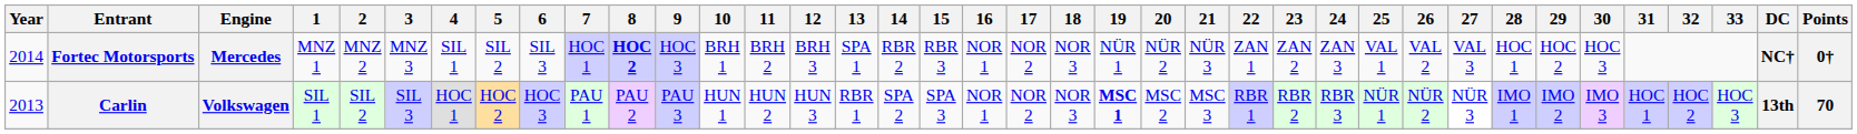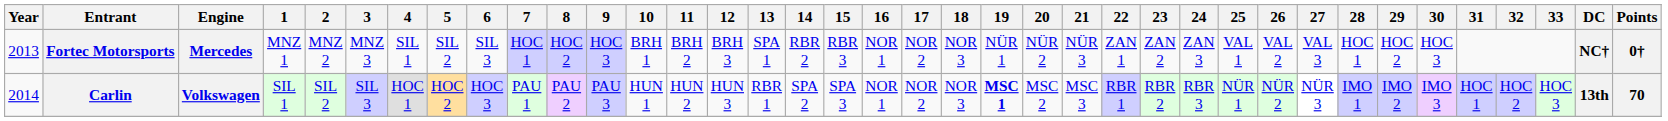 <table class="wikitable" style="text-align:center; font-size:85%">
 <tr>
 <th>Year</th>
 <th>Entrant</th>
 <th>Engine</th>
 <th>1</th>
 <th>2</th>
 <th>3</th>
 <th>4</th>
 <th>5</th>
 <th>6</th>
 <th>7</th>
 <th>8</th>
 <th>9</th>
 <th>10</th>
 <th>11</th>
 <th>12</th>
 <th>13</th>
 <th>14</th>
 <th>15</th>
 <th>16</th>
 <th>17</th>
 <th>18</th>
 <th>19</th>
 <th>20</th>
 <th>21</th>
 <th>22</th>
 <th>23</th>
 <th>24</th>
 <th>25</th>
 <th>26</th>
 <th>27</th>
 <th>28</th>
 <th>29</th>
 <th>30</th>
 <th>31</th>
 <th>32</th>
 <th>33</th>
 <th>DC</th>
 <th>Points</th>
 </tr>
 <tr>
-<td><a href='#'>2014</a></td>
+<td><a href='#'>2013</a></td>
 <th nowrap><a href='#'>Fortec Motorsports</a></th>
 <th><a href='#'>Mercedes</a></th>
 <td><a href='#'>MNZ<br>1</a></td>
 <td><a href='#'>MNZ<br>2</a></td>
 <td><a href='#'>MNZ<br>3</a></td>
 <td><a href='#'>SIL<br>1</a></td>
 <td><a href='#'>SIL<br>2</a></td>
 <td><a href='#'>SIL<br>3</a></td>
 <td style="background:#CFCFFF;"><a href='#'>HOC<br>1</a><br></td>
-<td style="background:#CFCFFF;"><strong><a href='#'>HOC<br>2</a><br></strong></td>
+<td style="background:#CFCFFF;"><a href='#'>HOC<br>2</a><br></td>
 <td style="background:#CFCFFF;"><a href='#'>HOC<br>3</a><br></td>
 <td><a href='#'>BRH<br>1</a></td>
 <td><a href='#'>BRH<br>2</a></td>
 <td><a href='#'>BRH<br>3</a></td>
 <td><a href='#'>SPA<br>1</a></td>
 <td><a href='#'>RBR<br>2</a></td>
 <td><a href='#'>RBR<br>3</a></td>
 <td><a href='#'>NOR<br>1</a></td>
 <td><a href='#'>NOR<br>2</a></td>
 <td><a href='#'>NOR<br>3</a></td>
 <td><a href='#'>NÜR<br>1</a></td>
 <td><a href='#'>NÜR<br>2</a></td>
 <td><a href='#'>NÜR<br>3</a></td>
 <td><a href='#'>ZAN<br>1</a></td>
 <td><a href='#'>ZAN<br>2</a></td>
 <td><a href='#'>ZAN<br>3</a></td>
 <td><a href='#'>VAL<br>1</a></td>
 <td><a href='#'>VAL<br>2</a></td>
 <td><a href='#'>VAL<br>3</a></td>
 <td><a href='#'>HOC<br>1</a></td>
 <td><a href='#'>HOC<br>2</a></td>
 <td><a href='#'>HOC<br>3</a></td>
 <td colspan=3></td>
 <th>NC†</th>
 <th>0†</th>
 </tr>
 <tr>
-<td><a href='#'>2013</a></td>
+<td><a href='#'>2014</a></td>
 <th><a href='#'>Carlin</a></th>
 <th><a href='#'>Volkswagen</a></th>
 <td style="background:#DFFFDF;"><a href='#'>SIL<br>1</a><br></td>
 <td style="background:#DFFFDF;"><a href='#'>SIL<br>2</a><br></td>
 <td style="background:#CFCFFF;"><a href='#'>SIL<br>3</a><br></td>
 <td style="background:#DFDFDF;"><a href='#'>HOC<br>1</a><br></td>
 <td style="background:#FFDF9F;"><a href='#'>HOC<br>2</a><br></td>
 <td style="background:#CFCFFF;"><a href='#'>HOC<br>3</a><br></td>
 <td style="background:#DFFFDF;"><a href='#'>PAU<br>1</a><br></td>
 <td style="background:#EFCFFF;"><a href='#'>PAU<br>2</a><br></td>
 <td style="background:#CFCFFF;"><a href='#'>PAU<br>3</a><br></td>
 <td><a href='#'>HUN<br>1</a></td>
 <td><a href='#'>HUN<br>2</a></td>
 <td><a href='#'>HUN<br>3</a></td>
 <td><a href='#'>RBR<br>1</a></td>
 <td><a href='#'>SPA<br>2</a></td>
 <td><a href='#'>SPA<br>3</a></td>
 <td><a href='#'>NOR<br>1</a></td>
 <td><a href='#'>NOR<br>2</a></td>
 <td><a href='#'>NOR<br>3</a></td>
 <td><strong><a href='#'>MSC<br>1</a></strong></td>
 <td><a href='#'>MSC<br>2</a></td>
 <td><a href='#'>MSC<br>3</a></td>
 <td style="background:#CFCFFF;"><a href='#'>RBR<br>1</a><br></td>
 <td style="background:#DFFFDF;"><a href='#'>RBR<br>2</a><br></td>
 <td style="background:#DFFFDF;"><a href='#'>RBR<br>3</a><br></td>
 <td style="background:#DFFFDF;"><a href='#'>NÜR<br>1</a><br></td>
 <td style="background:#DFFFDF;"><a href='#'>NÜR<br>2</a><br></td>
 <td style="background:#FFFFFF;"><a href='#'>NÜR<br>3</a><br></td>
 <td style="background:#CFCFFF;"><a href='#'>IMO<br>1</a><br></td>
 <td style="background:#CFCFFF;"><a href='#'>IMO<br>2</a><br></td>
 <td style="background:#EFCFFF;"><a href='#'>IMO<br>3</a><br></td>
 <td style="background:#CFCFFF;"><a href='#'>HOC<br>1</a><br></td>
 <td style="background:#CFCFFF;"><a href='#'>HOC<br>2</a><br></td>
 <td style="background:#DFFFDF;"><a href='#'>HOC<br>3</a><br></td>
 <th>13th</th>
 <th>70</th>
 </tr>
 <tr>
 </tr>
 </table>
